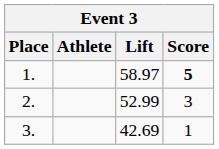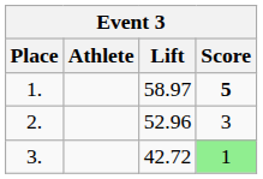 <table class=wikitable style="text-align:center">
 <tr>
 <th colspan=4><strong>Event 3</strong></th>
 </tr>
 <tr>
 <th>Place</th>
 <th>Athlete</th>
 <th>Lift</th>
 <th>Score</th>
 </tr>
 <tr>
 <td width=30>1.</td>
 <td align=left></td>
 <td>58.97</td>
 <td><strong>5</strong></td>
 </tr>
 <tr>
 <td>2.</td>
 <td align=left></td>
-<td>52.99</td>
+<td>52.96</td>
 <td>3</td>
 </tr>
 <tr>
 <td>3.</td>
 <td align=left></td>
-<td>42.69</td>
-<td>1</td>
+<td>42.72</td>
+<td style="background: lightgreen;">1</td>
 </tr>
 </table>
